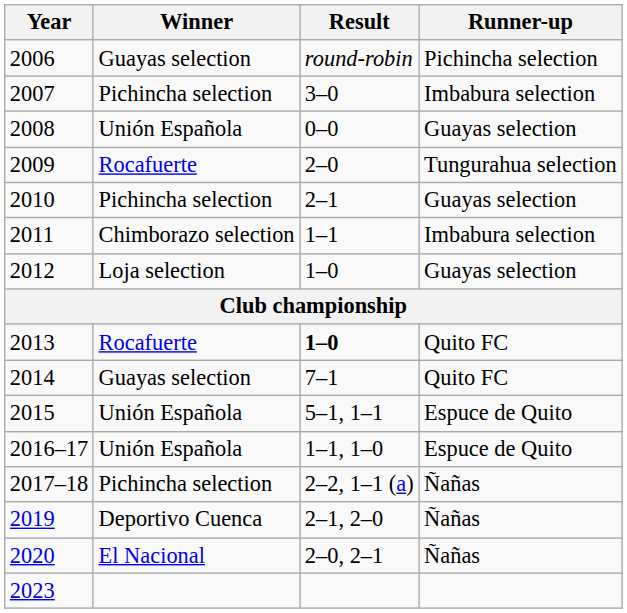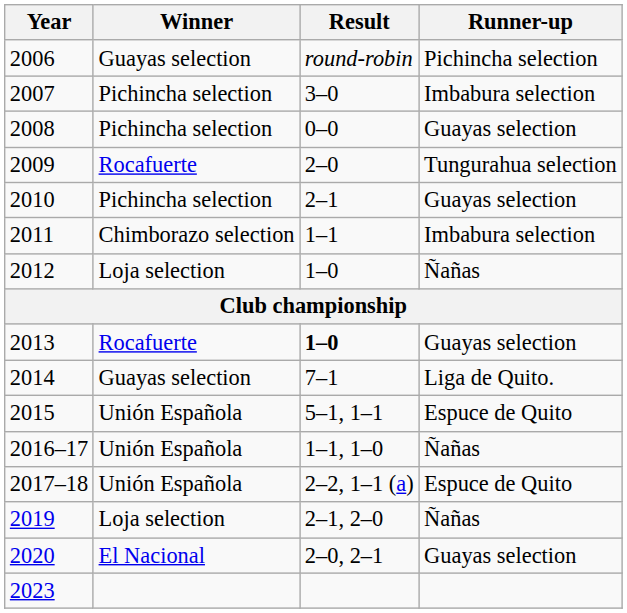 <table class="wikitable">
 <tr>
 <th>Year</th>
 <th>Winner</th>
 <th>Result</th>
 <th>Runner-up</th>
 </tr>
 <tr>
 <td>2006</td>
 <td>Guayas selection</td>
 <td><em>round-robin</em></td>
 <td>Pichincha selection</td>
 </tr>
 <tr>
 <td>2007</td>
 <td>Pichincha selection</td>
 <td>3–0</td>
 <td>Imbabura selection</td>
 </tr>
 <tr>
 <td>2008</td>
-<td>Unión Española</td>
+<td>Pichincha selection</td>
 <td>0–0 </td>
 <td>Guayas selection</td>
 </tr>
 <tr>
 <td>2009</td>
 <td><a href='#'>Rocafuerte</a></td>
 <td>2–0</td>
 <td>Tungurahua selection</td>
 </tr>
 <tr>
 <td>2010</td>
 <td>Pichincha selection</td>
 <td>2–1</td>
 <td>Guayas selection</td>
 </tr>
 <tr>
 <td>2011</td>
 <td>Chimborazo selection</td>
 <td>1–1 </td>
 <td>Imbabura selection</td>
 </tr>
 <tr>
 <td>2012</td>
 <td>Loja selection</td>
 <td>1–0</td>
-<td>Guayas selection</td>
+<td>Ñañas</td>
 </tr>
 <tr>
 <th colspan=4>Club championship</th>
 </tr>
 <tr>
 <td>2013</td>
 <td><a href='#'>Rocafuerte</a></td>
 <td><strong>1–0</strong></td>
-<td>Quito FC</td>
+<td>Guayas selection</td>
 </tr>
 <tr>
 <td>2014</td>
 <td>Guayas selection</td>
 <td>7–1</td>
-<td>Quito FC</td>
+<td>Liga de Quito.</td>
 </tr>
 <tr>
 <td>2015</td>
 <td>Unión Española</td>
 <td>5–1, 1–1</td>
 <td>Espuce de Quito</td>
 </tr>
 <tr>
 <td>2016–17</td>
 <td>Unión Española</td>
 <td>1–1, 1–0</td>
+<td>Ñañas</td>
+</tr>
+<tr>
+<td>2017–18</td>
+<td>Unión Española</td>
+<td>2–2, 1–1 (<a href='#'>a</a>)</td>
 <td>Espuce de Quito</td>
 </tr>
 <tr>
-<td>2017–18</td>
-<td>Pichincha selection</td>
-<td>2–2, 1–1 (<a href='#'>a</a>)</td>
-<td>Ñañas</td>
-</tr>
-<tr>
 <td><a href='#'>2019</a></td>
-<td>Deportivo Cuenca</td>
+<td>Loja selection</td>
 <td>2–1, 2–0</td>
 <td>Ñañas</td>
 </tr>
 <tr>
 <td><a href='#'>2020</a></td>
 <td><a href='#'>El Nacional</a></td>
 <td>2–0, 2–1</td>
-<td>Ñañas</td>
+<td>Guayas selection</td>
 </tr>
 <tr>
 <td><a href='#'>2023</a></td>
 <td></td>
 <td></td>
 <td></td>
 </tr>
 </table>
